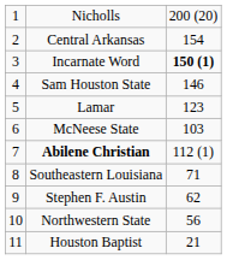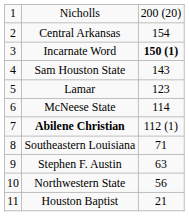 <table class="wikitable">
 <tr align="center">
 <td>1</td>
 <td>Nicholls</td>
 <td>200 (20)</td>
 </tr>
 <tr align="center">
 <td>2</td>
 <td>Central Arkansas</td>
 <td>154</td>
 </tr>
 <tr align="center">
 <td>3</td>
 <td>Incarnate Word</td>
 <td><strong>150 (1)</strong></td>
 </tr>
 <tr align="center">
 <td>4</td>
 <td>Sam Houston State</td>
-<td>146</td>
+<td>143</td>
 </tr>
 <tr align="center">
 <td>5</td>
 <td>Lamar</td>
 <td>123</td>
 </tr>
 <tr align="center">
 <td>6</td>
 <td>McNeese State</td>
-<td>103</td>
+<td>114</td>
 </tr>
 <tr align="center">
 <td>7</td>
 <td><strong>Abilene Christian</strong></td>
 <td>112 (1)</td>
 </tr>
 <tr align="center">
 <td>8</td>
 <td>Southeastern Louisiana</td>
 <td>71</td>
 </tr>
 <tr align="center">
 <td>9</td>
 <td>Stephen F. Austin</td>
-<td>62</td>
+<td>63</td>
 </tr>
 <tr align="center">
 <td>10</td>
 <td>Northwestern State</td>
 <td>56</td>
 </tr>
 <tr align="center">
 <td>11</td>
 <td>Houston Baptist</td>
 <td>21</td>
 </tr>
 </table>
